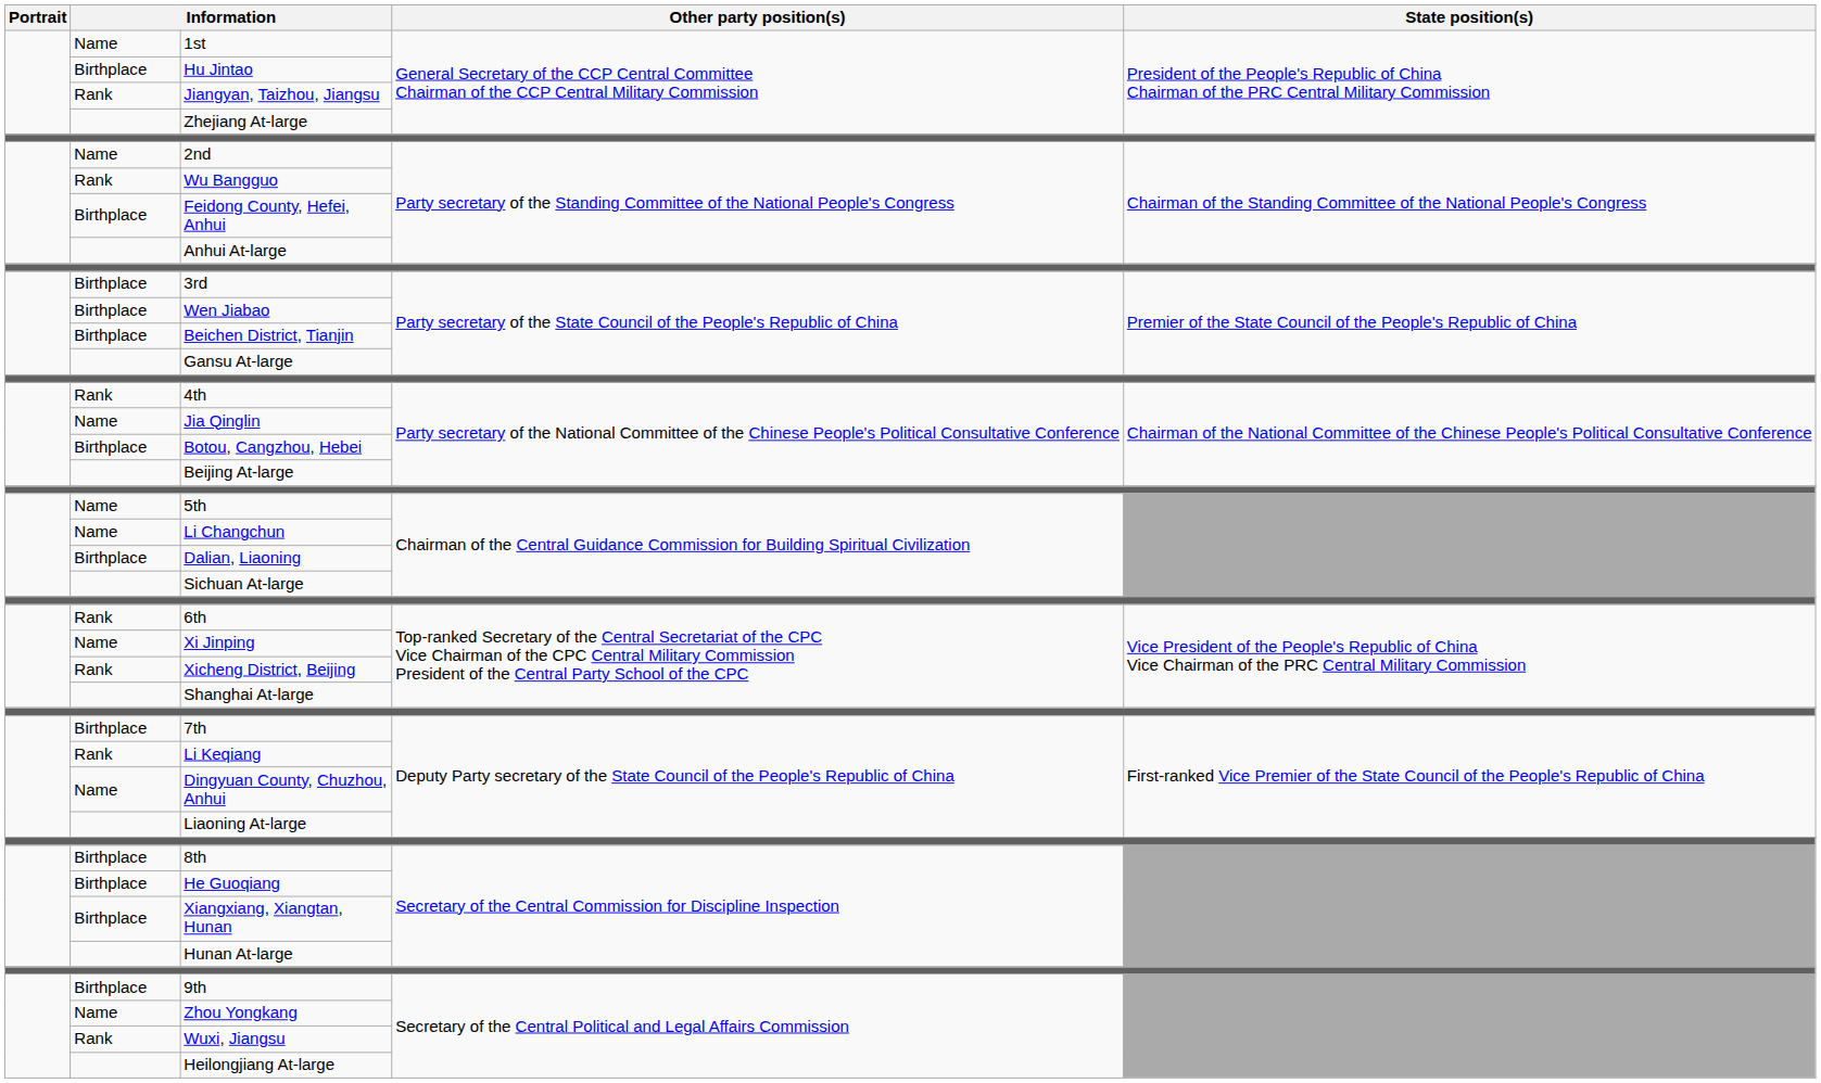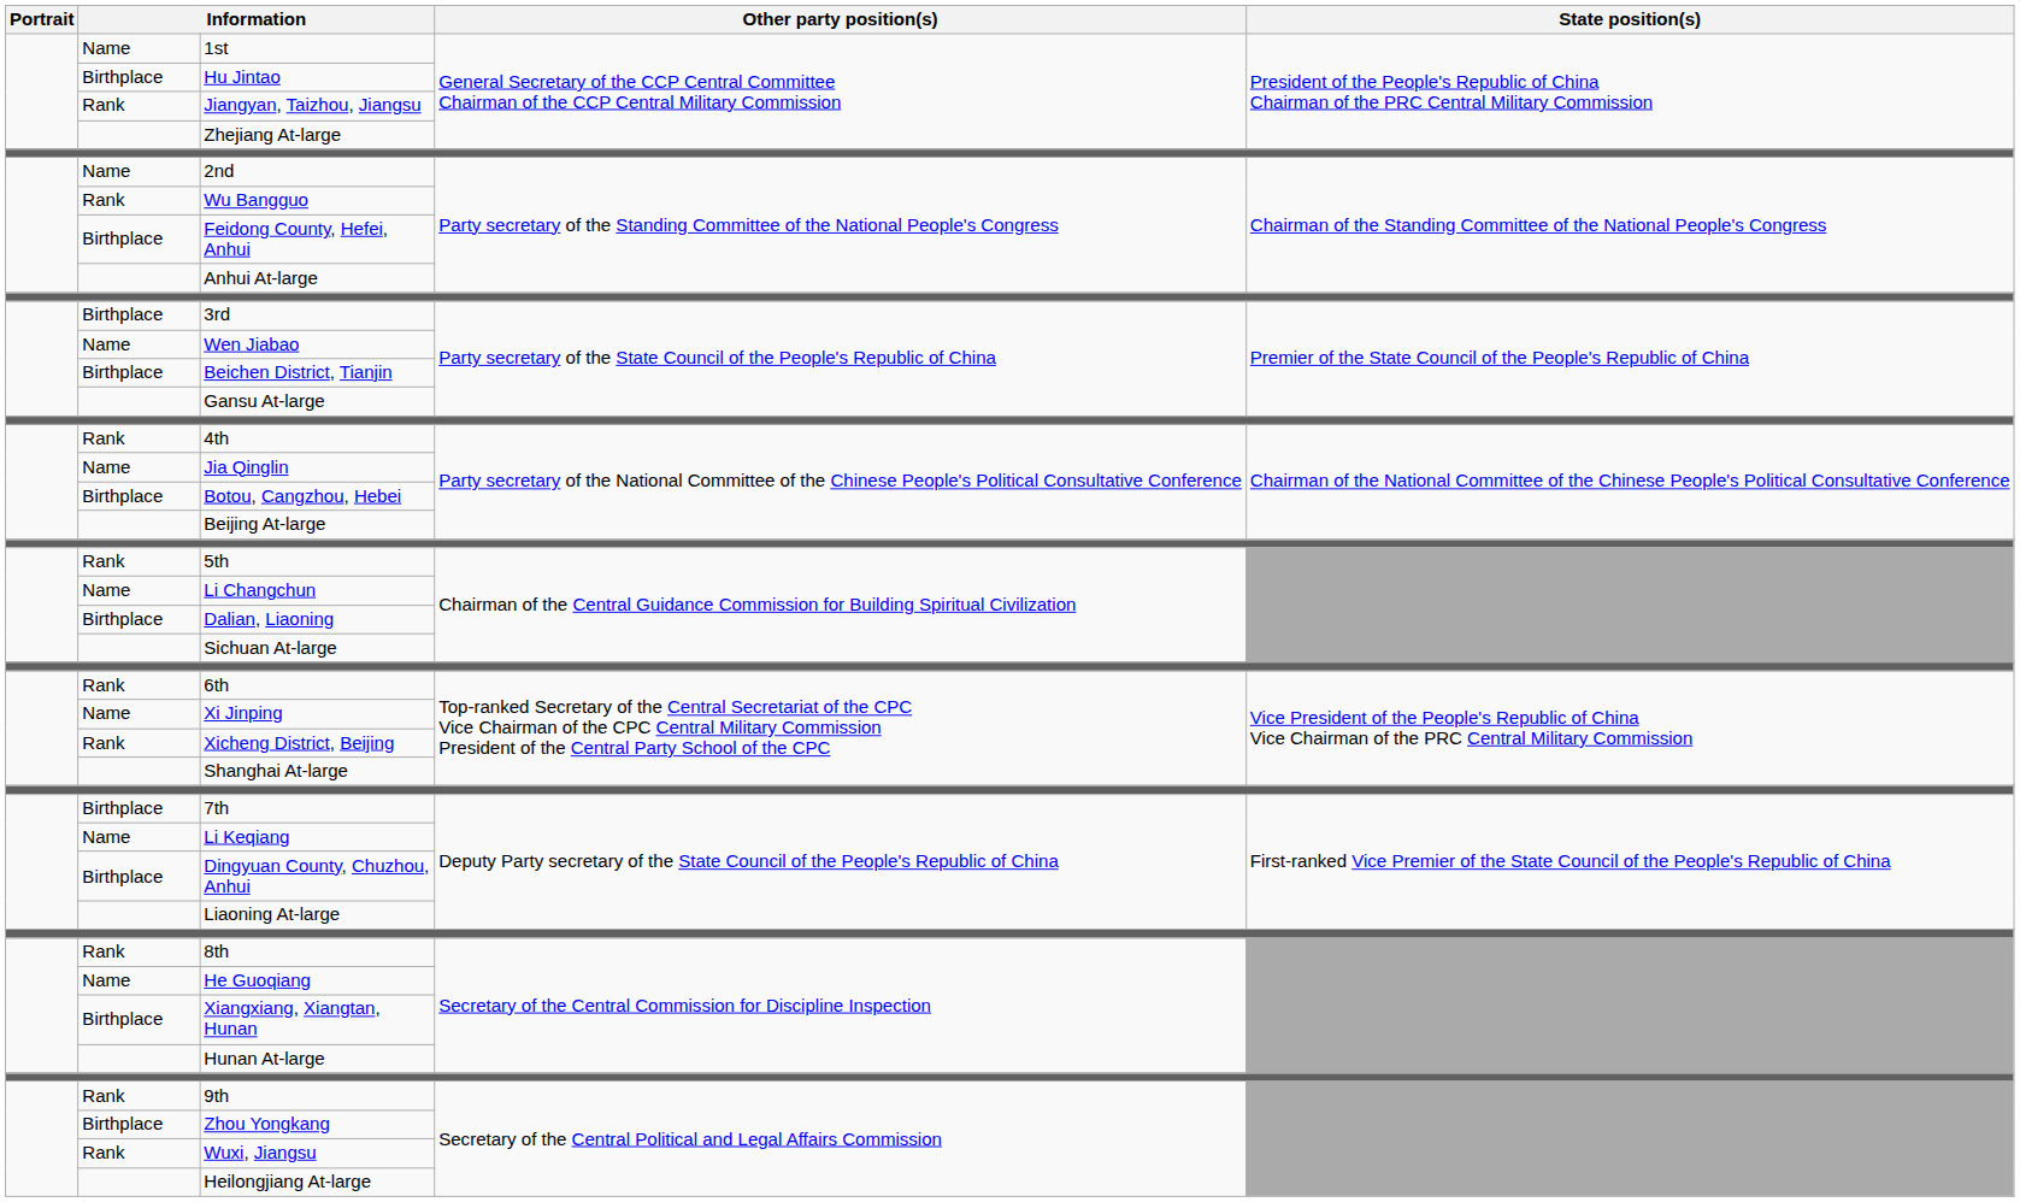 <table class="wikitable">
 <tr>
 <th>Portrait</th>
 <th colspan=2>Information</th>
 <th>Other party position(s)</th>
 <th>State position(s)</th>
 </tr>
 <tr>
 <td rowspan = "4"></td>
 <td>Name</td>
 <td>1st</td>
 <td rowspan = "4"><a href='#'>General Secretary of the CCP Central Committee</a><br><a href='#'>Chairman of the CCP Central Military Commission</a></td>
 <td rowspan = "4"><a href='#'>President of the People's Republic of China</a><br><a href='#'>Chairman of the PRC Central Military Commission</a></td>
 </tr>
 <tr>
 <td>Birthplace</td>
 <td width=200px><a href='#'>Hu Jintao</a></td>
 </tr>
 <tr>
 <td width=100px>Rank</td>
 <td><a href='#'>Jiangyan</a>, <a href='#'>Taizhou</a>, <a href='#'>Jiangsu</a></td>
 </tr>
 <tr>
 <td></td>
 <td>Zhejiang At-large</td>
 </tr>
 <tr>
 </tr>
 <tr style = "background: #606060; height: 2pt;">
 <td colspan = "6"></td>
 </tr>
 <tr>
 <td rowspan = "4"></td>
 <td>Name</td>
 <td>2nd</td>
 <td rowspan = "4"><a href='#'>Party secretary</a> of the <a href='#'>Standing Committee of the National People's Congress</a></td>
 <td rowspan = "4"><a href='#'>Chairman of the Standing Committee of the National People's Congress</a></td>
 </tr>
 <tr>
 <td width=100px>Rank</td>
 <td><a href='#'>Wu Bangguo</a></td>
 </tr>
 <tr>
 <td>Birthplace</td>
 <td><a href='#'>Feidong County</a>, <a href='#'>Hefei</a>, <a href='#'>Anhui</a></td>
 </tr>
 <tr>
 <td></td>
 <td>Anhui At-large</td>
 </tr>
 <tr>
 </tr>
 <tr style = "background: #606060; height: 2pt;">
 <td colspan = "6"></td>
 </tr>
 <tr>
 <td rowspan = "4"></td>
 <td>Birthplace</td>
 <td>3rd</td>
 <td rowspan = "4"><a href='#'>Party secretary</a> of the <a href='#'>State Council of the People's Republic of China</a></td>
 <td rowspan = "4"><a href='#'>Premier of the State Council of the People's Republic of China</a></td>
 </tr>
 <tr>
-<td>Birthplace</td>
+<td>Name</td>
 <td><a href='#'>Wen Jiabao</a></td>
 </tr>
 <tr>
 <td>Birthplace</td>
 <td><a href='#'>Beichen District</a>, <a href='#'>Tianjin</a></td>
 </tr>
 <tr>
 <td></td>
 <td>Gansu At-large</td>
 </tr>
 <tr>
 </tr>
 <tr style = "background: #606060; height: 2pt;">
 <td colspan = "6"></td>
 </tr>
 <tr>
 <td rowspan = "4"></td>
 <td width=100px>Rank</td>
 <td>4th</td>
 <td rowspan = "4"><a href='#'>Party secretary</a> of the National Committee of the <a href='#'>Chinese People's Political Consultative Conference</a></td>
 <td rowspan = "4"><a href='#'>Chairman of the National Committee of the Chinese People's Political Consultative Conference</a></td>
 </tr>
 <tr>
 <td>Name</td>
 <td><a href='#'>Jia Qinglin</a></td>
 </tr>
 <tr>
 <td>Birthplace</td>
 <td><a href='#'>Botou</a>, <a href='#'>Cangzhou</a>, <a href='#'>Hebei</a></td>
 </tr>
 <tr>
 <td></td>
 <td>Beijing At-large</td>
 </tr>
 <tr>
 </tr>
 <tr style = "background: #606060; height: 2pt;">
 <td colspan = "6"></td>
 </tr>
 <tr>
 <td rowspan = "4"></td>
-<td>Name</td>
+<td width=100px>Rank</td>
 <td>5th</td>
 <td rowspan = "4">Chairman of the <a href='#'>Central Guidance Commission for Building Spiritual Civilization</a></td>
 <td rowspan=5 bgcolor=#aaaaaa></td>
 </tr>
 <tr>
 <td>Name</td>
 <td><a href='#'>Li Changchun</a></td>
 </tr>
 <tr>
 <td>Birthplace</td>
 <td><a href='#'>Dalian</a>, <a href='#'>Liaoning</a></td>
 </tr>
 <tr>
 <td></td>
 <td>Sichuan At-large</td>
 </tr>
 <tr>
 </tr>
 <tr style = "background: #606060; height: 2pt">
 <td colspan = "6"></td>
 </tr>
 <tr>
 <td rowspan = "4"></td>
 <td width=100px>Rank</td>
 <td>6th</td>
 <td rowspan = "4">Top-ranked Secretary of the <a href='#'>Central Secretariat of the CPC</a><br>Vice Chairman of the CPC <a href='#'>Central Military Commission</a><br>President of the <a href='#'>Central Party School of the CPC</a></td>
 <td rowspan = "4"><a href='#'>Vice President of the People's Republic of China</a><br>Vice Chairman of the PRC <a href='#'>Central Military Commission</a></td>
 </tr>
 <tr>
 <td>Name</td>
 <td><a href='#'>Xi Jinping</a></td>
 </tr>
 <tr>
 <td width=100px>Rank</td>
 <td><a href='#'>Xicheng District</a>, <a href='#'>Beijing</a></td>
 </tr>
 <tr>
 <td></td>
 <td>Shanghai At-large</td>
 </tr>
 <tr>
 </tr>
 <tr style = "background: #606060; height: 2pt;">
 <td colspan = "6"></td>
 </tr>
 <tr>
 <td rowspan = "4"></td>
 <td>Birthplace</td>
 <td>7th</td>
 <td rowspan = "4">Deputy Party secretary of the <a href='#'>State Council of the People's Republic of China</a></td>
 <td rowspan = "4">First-ranked <a href='#'>Vice Premier of the State Council of the People's Republic of China</a></td>
 </tr>
 <tr>
-<td width=100px>Rank</td>
+<td>Name</td>
 <td><a href='#'>Li Keqiang</a></td>
 </tr>
 <tr>
-<td>Name</td>
+<td>Birthplace</td>
 <td><a href='#'>Dingyuan County</a>, <a href='#'>Chuzhou</a>, <a href='#'>Anhui</a></td>
 </tr>
 <tr>
 <td></td>
 <td>Liaoning At-large</td>
 </tr>
 <tr>
 </tr>
 <tr style = "background: #606060; height: 2pt;">
 <td colspan = "6"></td>
 </tr>
 <tr>
 <td rowspan = "4"></td>
-<td>Birthplace</td>
+<td width=100px>Rank</td>
 <td>8th</td>
 <td rowspan = "4"><a href='#'>Secretary of the Central Commission for Discipline Inspection</a></td>
 <td rowspan=5 bgcolor=#aaaaaa></td>
 </tr>
 <tr>
-<td>Birthplace</td>
+<td>Name</td>
 <td><a href='#'>He Guoqiang</a></td>
 </tr>
 <tr>
 <td>Birthplace</td>
 <td><a href='#'>Xiangxiang</a>, <a href='#'>Xiangtan</a>, <a href='#'>Hunan</a></td>
 </tr>
 <tr>
 <td></td>
 <td>Hunan At-large</td>
 </tr>
 <tr>
 </tr>
 <tr style="background: #606060; height: 2pt;">
 <td colspan="6"></td>
 </tr>
 <tr>
 <td rowspan="4"></td>
-<td>Birthplace</td>
+<td width=100px>Rank</td>
 <td>9th</td>
 <td rowspan="4">Secretary of the <a href='#'>Central Political and Legal Affairs Commission</a></td>
 <td rowspan="5" bgcolor=#aaaaaa></td>
 </tr>
 <tr>
-<td>Name</td>
+<td>Birthplace</td>
 <td><a href='#'>Zhou Yongkang</a></td>
 </tr>
 <tr>
 <td width=100px>Rank</td>
 <td><a href='#'>Wuxi</a>, <a href='#'>Jiangsu</a></td>
 </tr>
 <tr>
 <td></td>
 <td>Heilongjiang At-large</td>
 </tr>
 </table>
